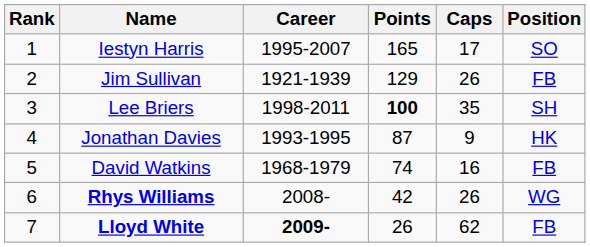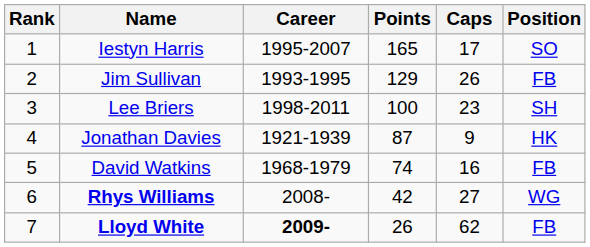 <table class="wikitable sortable" style="text-align:center;">
 <tr>
 <th>Rank</th>
 <th style="width:150px;">Name</th>
 <th style="width:100px;">Career</th>
 <th width=50px>Points</th>
 <th width=50px>Caps</th>
 <th width=50px>Position</th>
 </tr>
 <tr>
 <td>1</td>
 <td><a href='#'>Iestyn Harris</a></td>
 <td>1995-2007</td>
 <td>165</td>
 <td>17</td>
 <td><a href='#'>SO</a></td>
 </tr>
 <tr>
 <td>2</td>
 <td><a href='#'>Jim Sullivan</a></td>
-<td>1921-1939</td>
+<td>1993-1995</td>
 <td>129</td>
 <td>26</td>
 <td><a href='#'>FB</a></td>
 </tr>
 <tr>
 <td>3</td>
 <td><a href='#'>Lee Briers</a></td>
 <td>1998-2011</td>
-<td><strong>100</strong></td>
-<td>35</td>
+<td>100</td>
+<td>23</td>
 <td><a href='#'>SH</a></td>
 </tr>
 <tr>
 <td>4</td>
 <td><a href='#'>Jonathan Davies</a></td>
-<td>1993-1995</td>
+<td>1921-1939</td>
 <td>87</td>
 <td>9</td>
 <td><a href='#'>HK</a></td>
 </tr>
 <tr>
 <td>5</td>
 <td><a href='#'>David Watkins</a></td>
 <td>1968-1979</td>
 <td>74</td>
 <td>16</td>
 <td><a href='#'>FB</a></td>
 </tr>
 <tr>
 <td>6</td>
 <td><strong><a href='#'>Rhys Williams</a></strong></td>
 <td>2008-</td>
 <td>42</td>
-<td>26</td>
+<td>27</td>
 <td><a href='#'>WG</a></td>
 </tr>
 <tr>
 <td>7</td>
 <td><strong><a href='#'>Lloyd White</a></strong></td>
 <td><strong>2009-</strong></td>
 <td>26</td>
 <td>62</td>
 <td><a href='#'>FB</a></td>
 </tr>
 </table>
